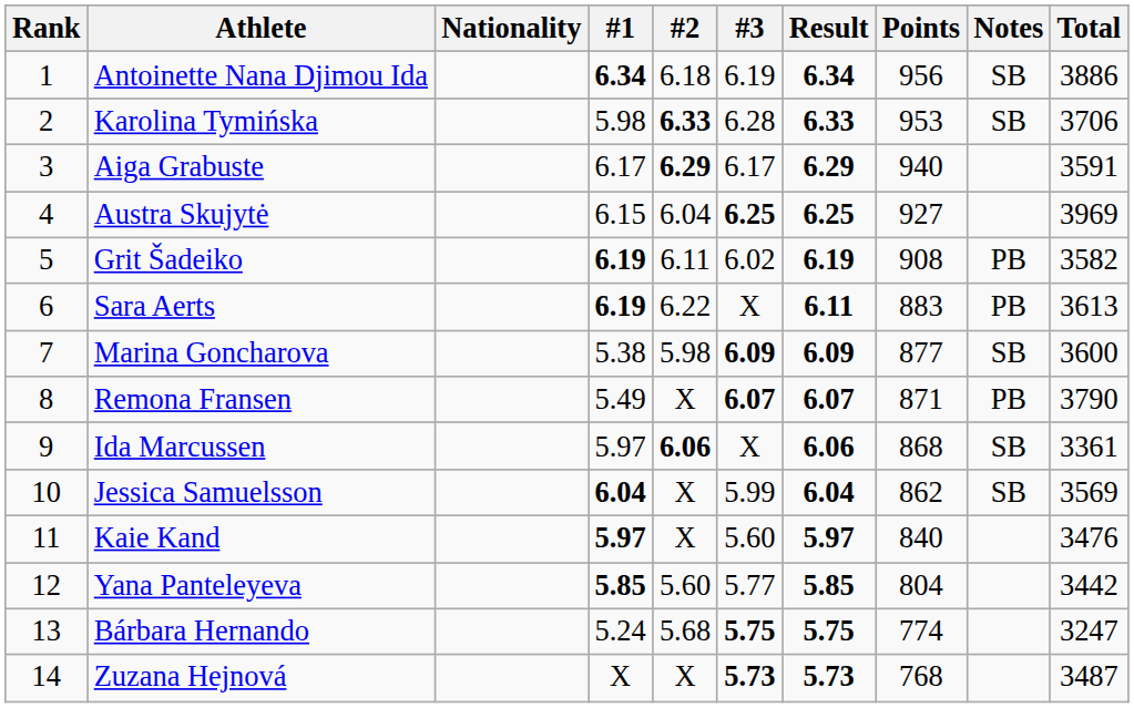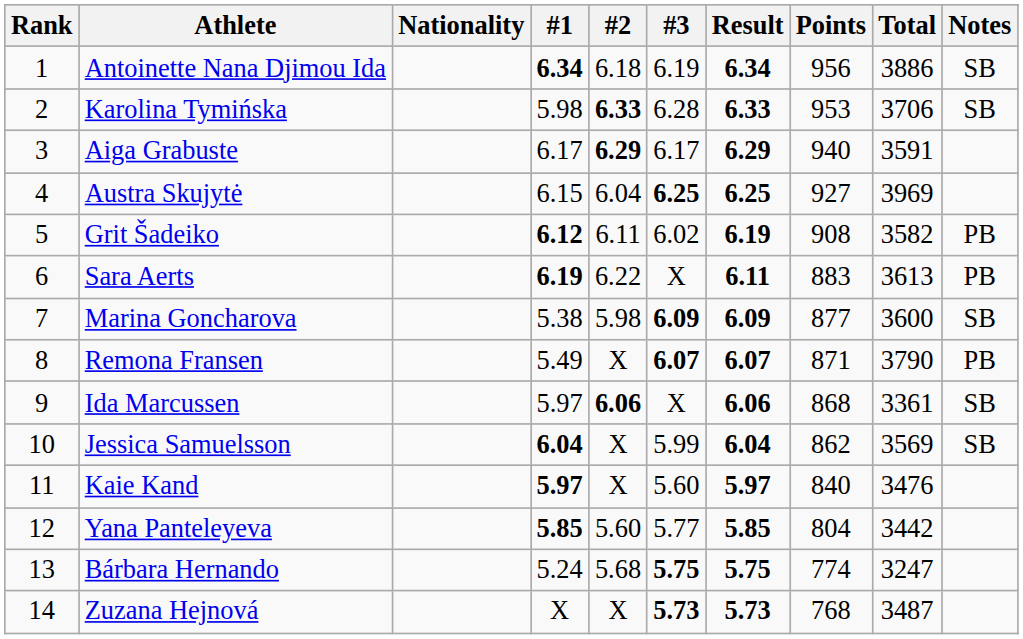 <table class="wikitable sortable" style="text-align:center">
 <tr>
 <th>Rank</th>
 <th>Athlete</th>
 <th>Nationality</th>
 <th>#1</th>
 <th>#2</th>
 <th>#3</th>
 <th>Result</th>
 <th>Points</th>
+<th>Total</th>
 <th>Notes</th>
-<th>Total</th>
 </tr>
 <tr>
 <td>1</td>
 <td align=left><a href='#'>Antoinette Nana Djimou Ida</a></td>
 <td align=left></td>
 <td><strong>6.34</strong></td>
 <td>6.18</td>
 <td>6.19</td>
 <td><strong>6.34</strong></td>
 <td>956</td>
+<td>3886</td>
 <td>SB</td>
-<td>3886</td>
 </tr>
 <tr>
 <td>2</td>
 <td align=left><a href='#'>Karolina Tymińska</a></td>
 <td align=left></td>
 <td>5.98</td>
 <td><strong>6.33</strong></td>
 <td>6.28</td>
 <td><strong>6.33</strong></td>
 <td>953</td>
+<td>3706</td>
 <td>SB</td>
-<td>3706</td>
 </tr>
 <tr>
 <td>3</td>
 <td align=left><a href='#'>Aiga Grabuste</a></td>
 <td align=left></td>
 <td>6.17</td>
 <td><strong>6.29</strong></td>
 <td>6.17</td>
 <td><strong>6.29</strong></td>
 <td>940</td>
+<td>3591</td>
 <td></td>
-<td>3591</td>
 </tr>
 <tr>
 <td>4</td>
 <td align=left><a href='#'>Austra Skujytė</a></td>
 <td align=left></td>
 <td>6.15</td>
 <td>6.04</td>
 <td><strong>6.25</strong></td>
 <td><strong>6.25</strong></td>
 <td>927</td>
+<td>3969</td>
 <td></td>
-<td>3969</td>
 </tr>
 <tr>
 <td>5</td>
 <td align=left><a href='#'>Grit Šadeiko</a></td>
 <td align=left></td>
-<td><strong>6.19</strong></td>
+<td><strong>6.12</strong></td>
 <td>6.11</td>
 <td>6.02</td>
 <td><strong>6.19</strong></td>
 <td>908</td>
+<td>3582</td>
 <td>PB</td>
-<td>3582</td>
 </tr>
 <tr>
 <td>6</td>
 <td align=left><a href='#'>Sara Aerts</a></td>
 <td align=left></td>
 <td><strong>6.19</strong></td>
 <td>6.22</td>
 <td>X</td>
 <td><strong>6.11</strong></td>
 <td>883</td>
+<td>3613</td>
 <td>PB</td>
-<td>3613</td>
 </tr>
 <tr>
 <td>7</td>
 <td align=left><a href='#'>Marina Goncharova</a></td>
 <td align=left></td>
 <td>5.38</td>
 <td>5.98</td>
 <td><strong>6.09</strong></td>
 <td><strong>6.09</strong></td>
 <td>877</td>
+<td>3600</td>
 <td>SB</td>
-<td>3600</td>
 </tr>
 <tr>
 <td>8</td>
 <td align=left><a href='#'>Remona Fransen</a></td>
 <td align=left></td>
 <td>5.49</td>
 <td>X</td>
 <td><strong>6.07</strong></td>
 <td><strong>6.07</strong></td>
 <td>871</td>
+<td>3790</td>
 <td>PB</td>
-<td>3790</td>
 </tr>
 <tr>
 <td>9</td>
 <td align=left><a href='#'>Ida Marcussen</a></td>
 <td align=left></td>
 <td>5.97</td>
 <td><strong>6.06</strong></td>
 <td>X</td>
 <td><strong>6.06</strong></td>
 <td>868</td>
+<td>3361</td>
 <td>SB</td>
-<td>3361</td>
 </tr>
 <tr>
 <td>10</td>
 <td align=left><a href='#'>Jessica Samuelsson</a></td>
 <td align=left></td>
 <td><strong>6.04</strong></td>
 <td>X</td>
 <td>5.99</td>
 <td><strong>6.04</strong></td>
 <td>862</td>
+<td>3569</td>
 <td>SB</td>
-<td>3569</td>
 </tr>
 <tr>
 <td>11</td>
 <td align=left><a href='#'>Kaie Kand</a></td>
 <td align=left></td>
 <td><strong>5.97</strong></td>
 <td>X</td>
 <td>5.60</td>
 <td><strong>5.97</strong></td>
 <td>840</td>
+<td>3476</td>
 <td></td>
-<td>3476</td>
 </tr>
 <tr>
 <td>12</td>
 <td align=left><a href='#'>Yana Panteleyeva</a></td>
 <td align=left></td>
 <td><strong>5.85</strong></td>
 <td>5.60</td>
 <td>5.77</td>
 <td><strong>5.85</strong></td>
 <td>804</td>
+<td>3442</td>
 <td></td>
-<td>3442</td>
 </tr>
 <tr>
 <td>13</td>
 <td align=left><a href='#'>Bárbara Hernando</a></td>
 <td align=left></td>
 <td>5.24</td>
 <td>5.68</td>
 <td><strong>5.75</strong></td>
 <td><strong>5.75</strong></td>
 <td>774</td>
+<td>3247</td>
 <td></td>
-<td>3247</td>
 </tr>
 <tr>
 <td>14</td>
 <td align=left><a href='#'>Zuzana Hejnová</a></td>
 <td align=left></td>
 <td>X</td>
 <td>X</td>
 <td><strong>5.73</strong></td>
 <td><strong>5.73</strong></td>
 <td>768</td>
+<td>3487</td>
 <td></td>
-<td>3487</td>
 </tr>
 </table>
